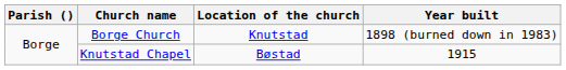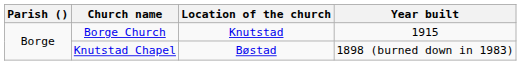 <table class="wikitable" style="text-align:center">
 <tr>
 <th>Parish ()</th>
 <th>Church name</th>
 <th>Location of the church</th>
 <th>Year built</th>
 </tr>
 <tr>
 <td rowspan="2">Borge</td>
 <td><a href='#'>Borge Church</a></td>
 <td><a href='#'>Knutstad</a></td>
-<td>1898 (burned down in 1983)</td>
+<td>1915</td>
 </tr>
 <tr>
 <td><a href='#'>Knutstad Chapel</a></td>
 <td><a href='#'>Bøstad</a></td>
-<td>1915</td>
+<td>1898 (burned down in 1983)</td>
 </tr>
 </table>
